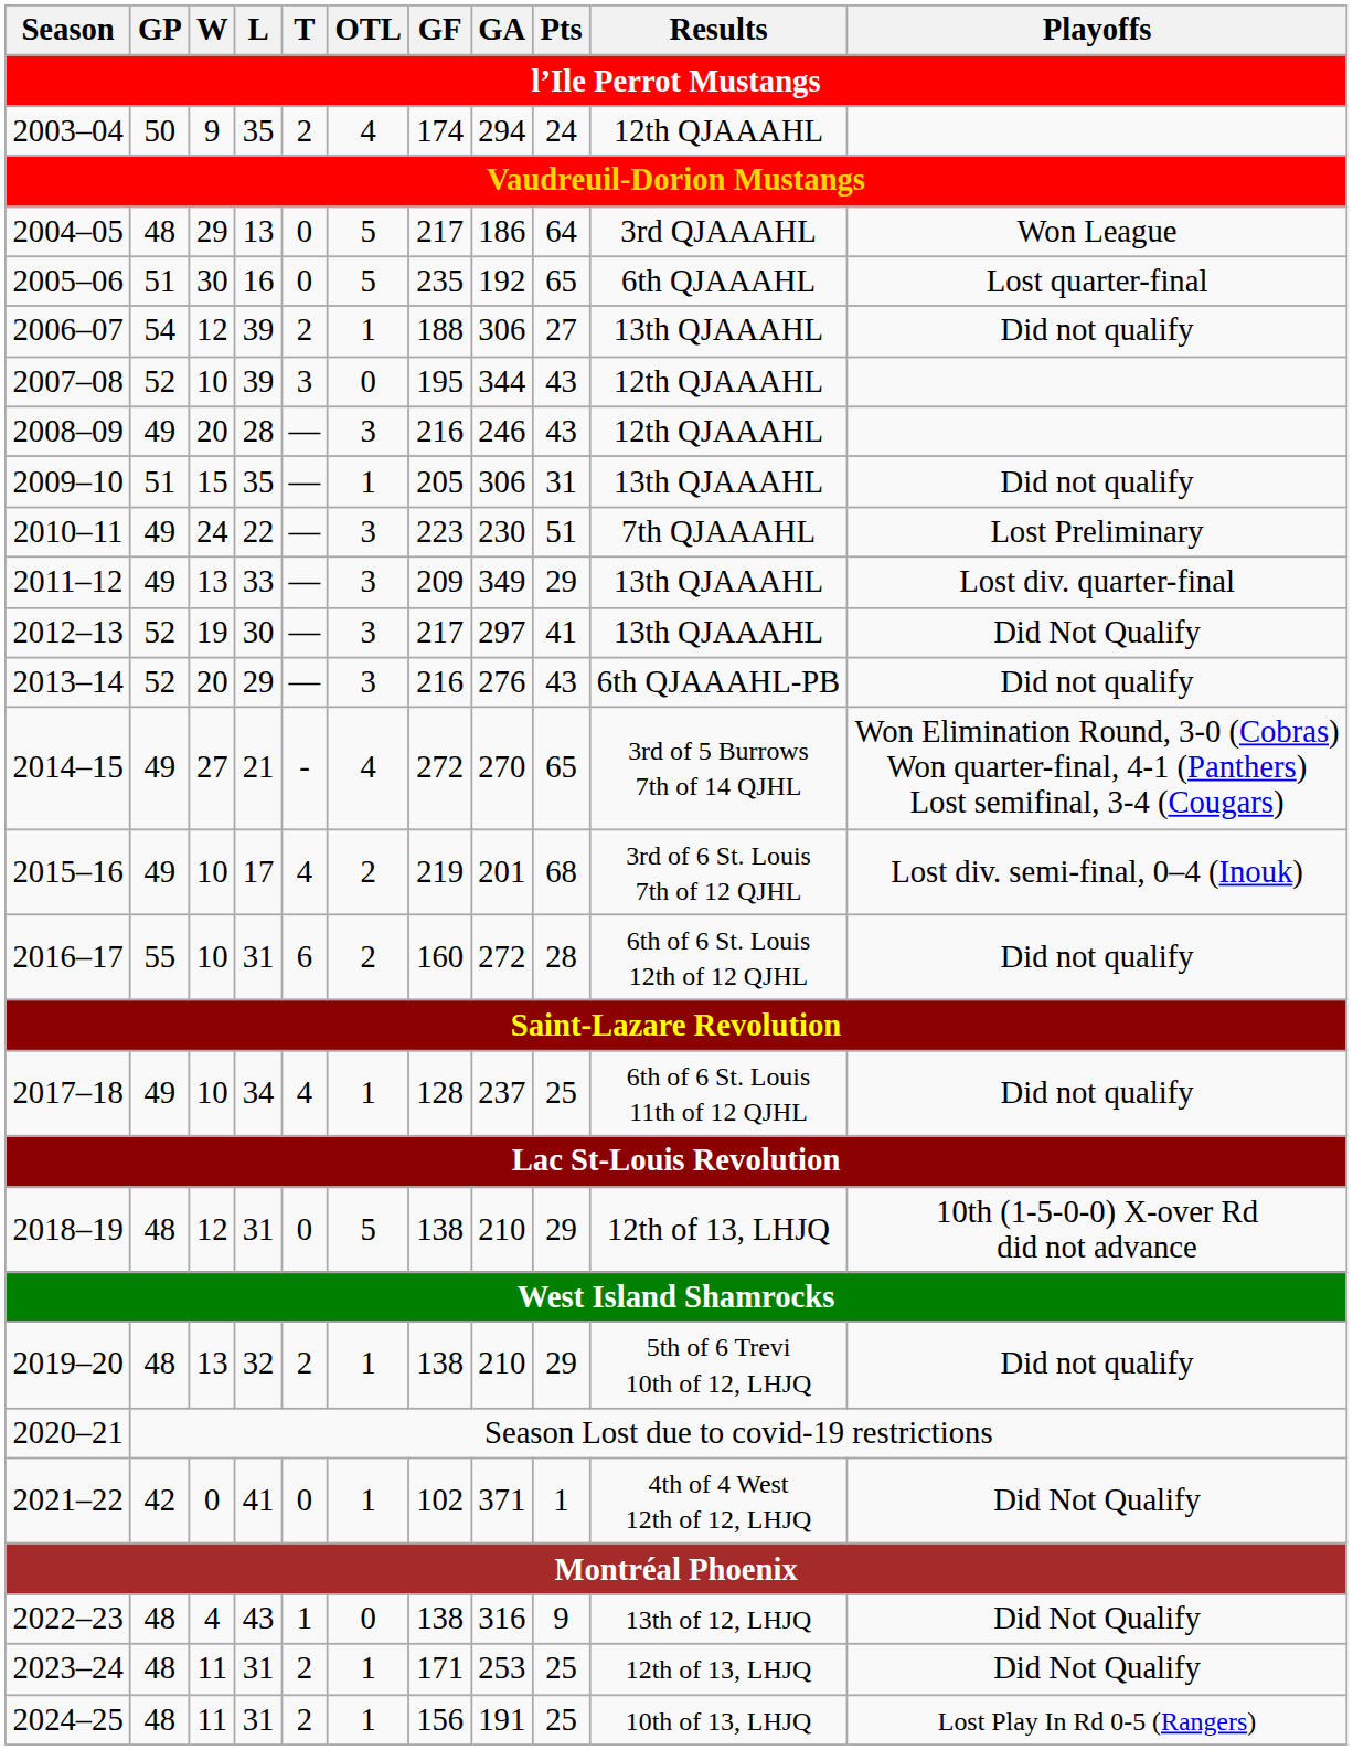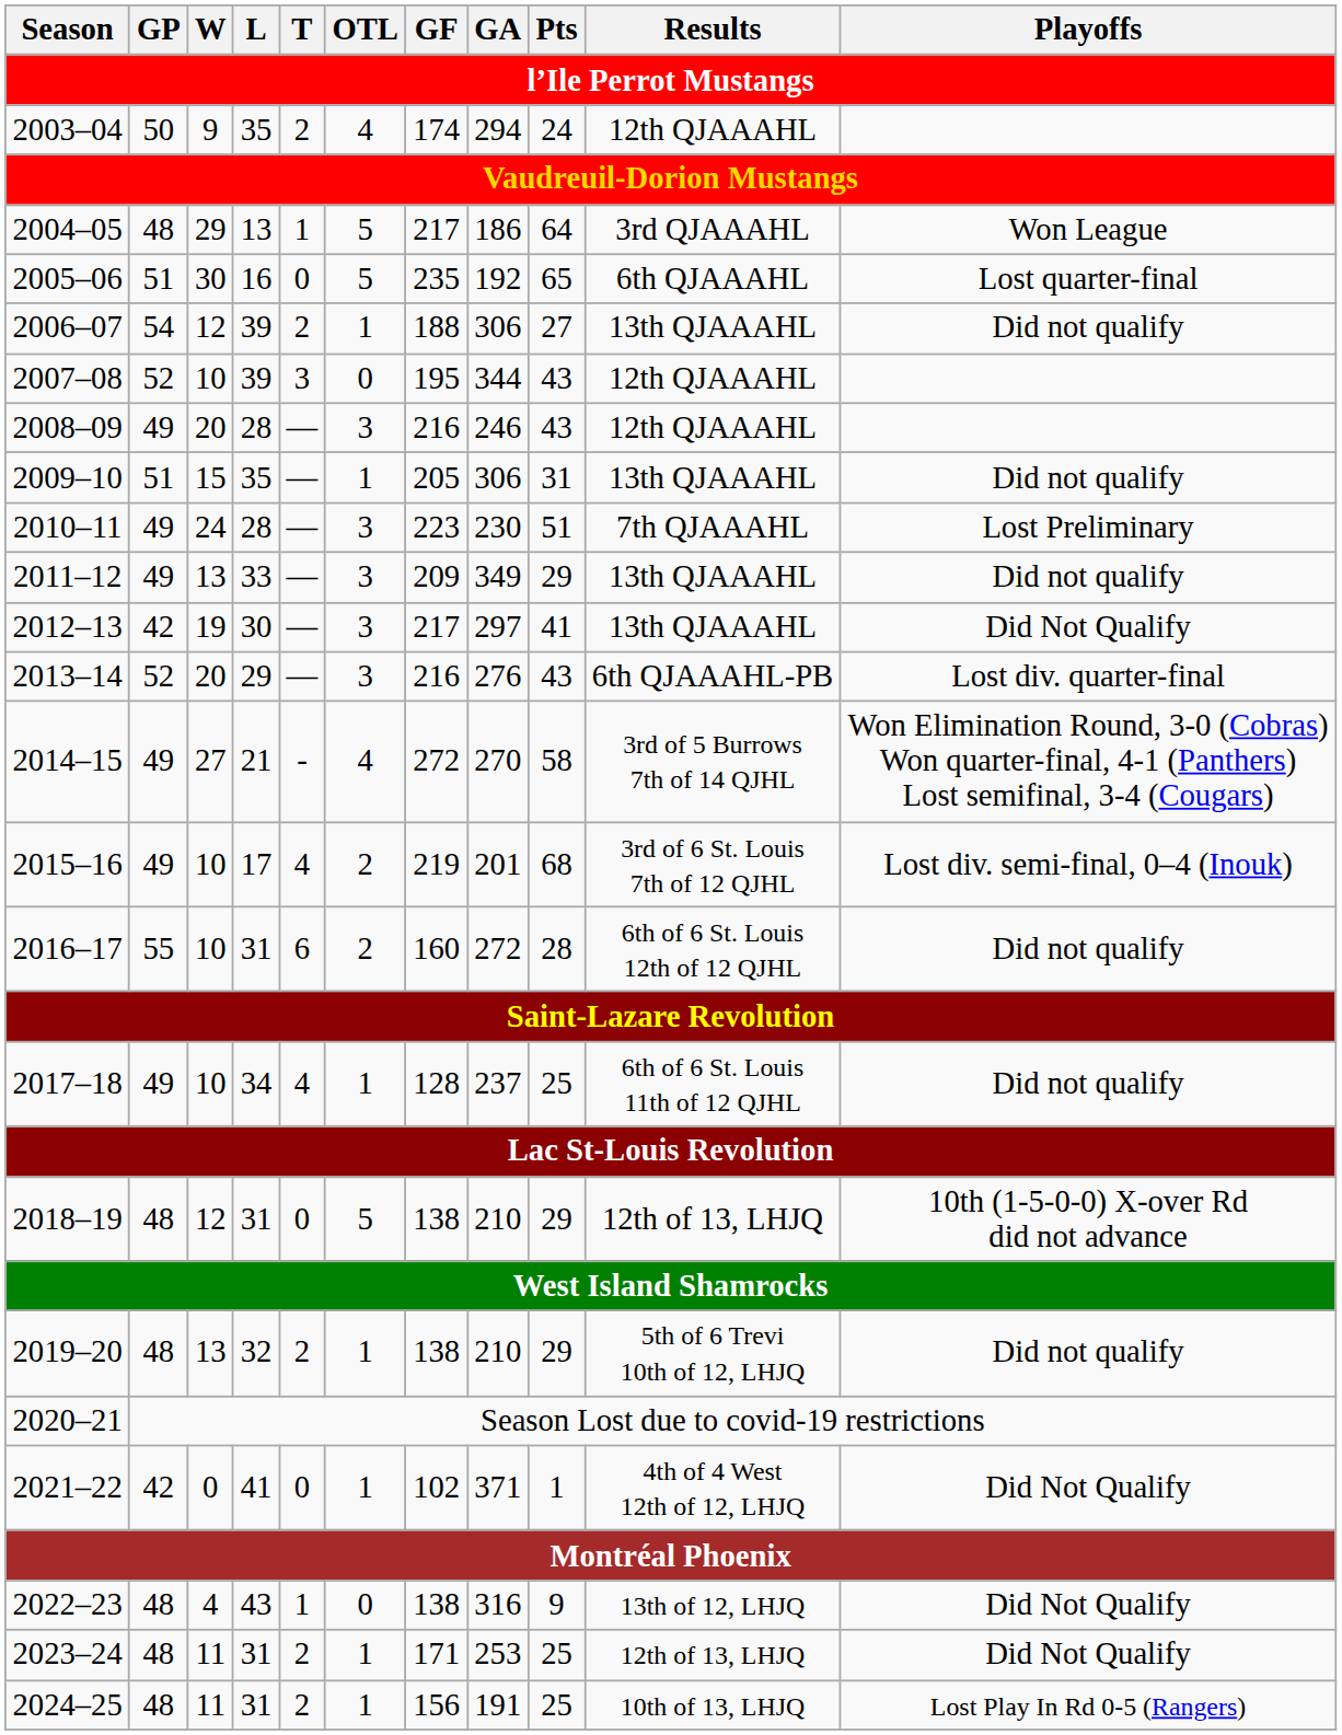 <table class="wikitable" style="text-align:center">
 <tr>
 <th>Season</th>
 <th>GP</th>
 <th>W</th>
 <th>L</th>
 <th>T</th>
 <th>OTL</th>
 <th>GF</th>
 <th>GA</th>
 <th>Pts</th>
 <th>Results</th>
 <th>Playoffs</th>
 </tr>
 <tr align="center"  bgcolor="red"  style="color:white">
 <td colspan=11><strong>l’Ile Perrot Mustangs</strong></td>
 </tr>
 <tr>
 <td>2003–04</td>
 <td>50</td>
 <td>9</td>
 <td>35</td>
 <td>2</td>
 <td>4</td>
 <td>174</td>
 <td>294</td>
 <td>24</td>
 <td>12th QJAAAHL</td>
 <td></td>
 </tr>
 <tr align="center"  bgcolor="red"  style="color:gold">
 <td colspan=11><strong>Vaudreuil-Dorion Mustangs</strong></td>
 </tr>
 <tr>
 <td>2004–05</td>
 <td>48</td>
 <td>29</td>
 <td>13</td>
-<td>0</td>
+<td>1</td>
 <td>5</td>
 <td>217</td>
 <td>186</td>
 <td>64</td>
 <td>3rd QJAAAHL</td>
 <td>Won League</td>
 </tr>
 <tr>
 <td>2005–06</td>
 <td>51</td>
 <td>30</td>
 <td>16</td>
 <td>0</td>
 <td>5</td>
 <td>235</td>
 <td>192</td>
 <td>65</td>
 <td>6th QJAAAHL</td>
 <td>Lost quarter-final</td>
 </tr>
 <tr>
 <td>2006–07</td>
 <td>54</td>
 <td>12</td>
 <td>39</td>
 <td>2</td>
 <td>1</td>
 <td>188</td>
 <td>306</td>
 <td>27</td>
 <td>13th QJAAAHL</td>
 <td>Did not qualify</td>
 </tr>
 <tr>
 <td>2007–08</td>
 <td>52</td>
 <td>10</td>
 <td>39</td>
 <td>3</td>
 <td>0</td>
 <td>195</td>
 <td>344</td>
 <td>43</td>
 <td>12th QJAAAHL</td>
 <td></td>
 </tr>
 <tr>
 <td>2008–09</td>
 <td>49</td>
 <td>20</td>
 <td>28</td>
 <td>—</td>
 <td>3</td>
 <td>216</td>
 <td>246</td>
 <td>43</td>
 <td>12th QJAAAHL</td>
 <td></td>
 </tr>
 <tr>
 <td>2009–10</td>
 <td>51</td>
 <td>15</td>
 <td>35</td>
 <td>—</td>
 <td>1</td>
 <td>205</td>
 <td>306</td>
 <td>31</td>
 <td>13th QJAAAHL</td>
 <td>Did not qualify</td>
 </tr>
 <tr>
 <td>2010–11</td>
 <td>49</td>
 <td>24</td>
-<td>22</td>
+<td>28</td>
 <td>—</td>
 <td>3</td>
 <td>223</td>
 <td>230</td>
 <td>51</td>
 <td>7th QJAAAHL</td>
 <td>Lost Preliminary</td>
 </tr>
 <tr>
 <td>2011–12</td>
 <td>49</td>
 <td>13</td>
 <td>33</td>
 <td>—</td>
 <td>3</td>
 <td>209</td>
 <td>349</td>
 <td>29</td>
 <td>13th QJAAAHL</td>
-<td>Lost div. quarter-final</td>
+<td>Did not qualify</td>
 </tr>
 <tr>
 <td>2012–13</td>
-<td>52</td>
+<td>42</td>
 <td>19</td>
 <td>30</td>
 <td>—</td>
 <td>3</td>
 <td>217</td>
 <td>297</td>
 <td>41</td>
 <td>13th QJAAAHL</td>
 <td>Did Not Qualify</td>
 </tr>
 <tr>
 <td>2013–14</td>
 <td>52</td>
 <td>20</td>
 <td>29</td>
 <td>—</td>
 <td>3</td>
 <td>216</td>
 <td>276</td>
 <td>43</td>
 <td>6th QJAAAHL-PB</td>
-<td>Did not qualify</td>
+<td>Lost div. quarter-final</td>
 </tr>
 <tr>
 <td>2014–15</td>
 <td>49</td>
 <td>27</td>
 <td>21</td>
 <td>-</td>
 <td>4</td>
 <td>272</td>
 <td>270</td>
-<td>65</td>
+<td>58</td>
 <td><small>3rd of 5 Burrows<br>7th of 14 QJHL</small></td>
 <td>Won Elimination Round, 3-0 (<a href='#'>Cobras</a>)<br>Won quarter-final, 4-1 (<a href='#'>Panthers</a>)<br>Lost semifinal, 3-4 (<a href='#'>Cougars</a>)</td>
 </tr>
 <tr>
 <td>2015–16</td>
 <td>49</td>
 <td>10</td>
 <td>17</td>
 <td>4</td>
 <td>2</td>
 <td>219</td>
 <td>201</td>
 <td>68</td>
 <td><small>3rd of 6 St. Louis<br>7th of 12 QJHL</small></td>
 <td>Lost div. semi-final, 0–4 (<a href='#'>Inouk</a>)</td>
 </tr>
 <tr>
 <td>2016–17</td>
 <td>55</td>
 <td>10</td>
 <td>31</td>
 <td>6</td>
 <td>2</td>
 <td>160</td>
 <td>272</td>
 <td>28</td>
 <td><small>6th of 6 St. Louis<br>12th of 12 QJHL</small></td>
 <td>Did not qualify</td>
 </tr>
 <tr align="center"  bgcolor="darkred"  style="color:yellow">
 <td colspan=11><strong>Saint-Lazare Revolution</strong></td>
 </tr>
 <tr>
 <td>2017–18</td>
 <td>49</td>
 <td>10</td>
 <td>34</td>
 <td>4</td>
 <td>1</td>
 <td>128</td>
 <td>237</td>
 <td>25</td>
 <td><small>6th of 6 St. Louis<br>11th of 12 QJHL</small></td>
 <td>Did not qualify</td>
 </tr>
 <tr align="center"  bgcolor="darkred"  style="color:white">
 <td colspan=11><strong>Lac St-Louis Revolution</strong></td>
 </tr>
 <tr>
 <td>2018–19</td>
 <td>48</td>
 <td>12</td>
 <td>31</td>
 <td>0</td>
 <td>5</td>
 <td>138</td>
 <td>210</td>
 <td>29</td>
 <td>12th of 13, LHJQ</td>
 <td>10th (1-5-0-0) X-over Rd<br>did not advance</td>
 </tr>
 <tr align="center"  bgcolor="green"  style="color:white">
 <td colspan=11><strong>West Island Shamrocks</strong></td>
 </tr>
 <tr>
 <td>2019–20</td>
 <td>48</td>
 <td>13</td>
 <td>32</td>
 <td>2</td>
 <td>1</td>
 <td>138</td>
 <td>210</td>
 <td>29</td>
 <td><small>5th of 6 Trevi<br>10th of 12, LHJQ</small></td>
 <td>Did not qualify</td>
 </tr>
 <tr>
 <td>2020–21</td>
 <td colspan=10>Season Lost due to covid-19 restrictions</td>
 </tr>
 <tr>
 <td>2021–22</td>
 <td>42</td>
 <td>0</td>
 <td>41</td>
 <td>0</td>
 <td>1</td>
 <td>102</td>
 <td>371</td>
 <td>1</td>
 <td><small>4th of 4 West<br>12th of 12, LHJQ</small></td>
 <td>Did Not Qualify</td>
 </tr>
 <tr align="center"  bgcolor="brown"  style="color:white">
 <td colspan=11><strong>Montréal Phoenix</strong></td>
 </tr>
 <tr>
 <td>2022–23</td>
 <td>48</td>
 <td>4</td>
 <td>43</td>
 <td>1</td>
 <td>0</td>
 <td>138</td>
 <td>316</td>
 <td>9</td>
 <td><small>13th of 12, LHJQ</small></td>
 <td>Did Not Qualify</td>
 </tr>
 <tr>
 <td>2023–24</td>
 <td>48</td>
 <td>11</td>
 <td>31</td>
 <td>2</td>
 <td>1</td>
 <td>171</td>
 <td>253</td>
 <td>25</td>
 <td><small>12th of 13, LHJQ</small></td>
 <td>Did Not Qualify</td>
 </tr>
 <tr>
 <td>2024–25</td>
 <td>48</td>
 <td>11</td>
 <td>31</td>
 <td>2</td>
 <td>1</td>
 <td>156</td>
 <td>191</td>
 <td>25</td>
 <td><small>10th of 13, LHJQ</small></td>
 <td><small>Lost Play In Rd 0-5 (<a href='#'>Rangers</a>)</small></td>
 </tr>
 </table>
